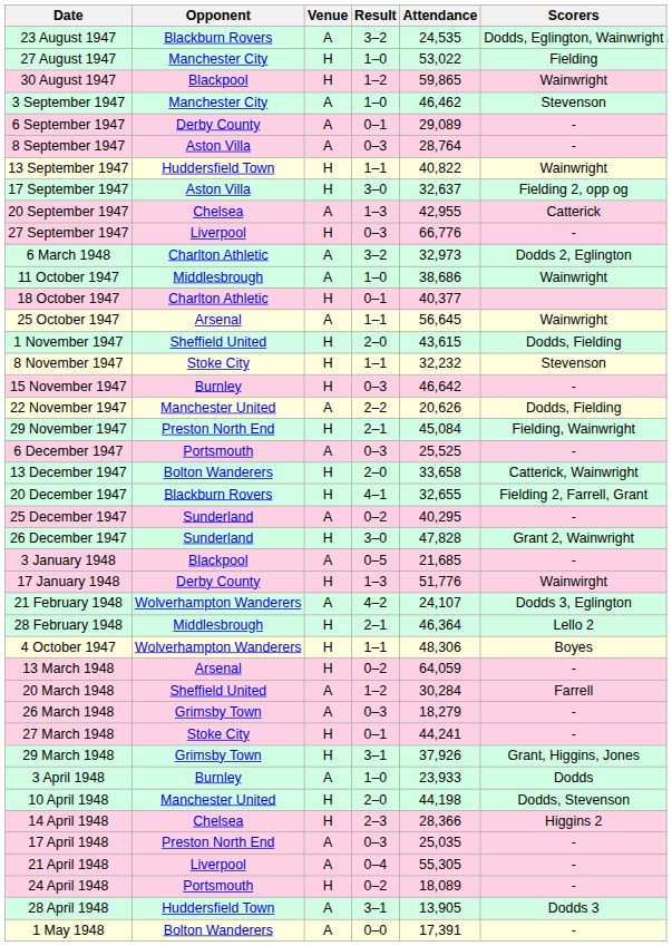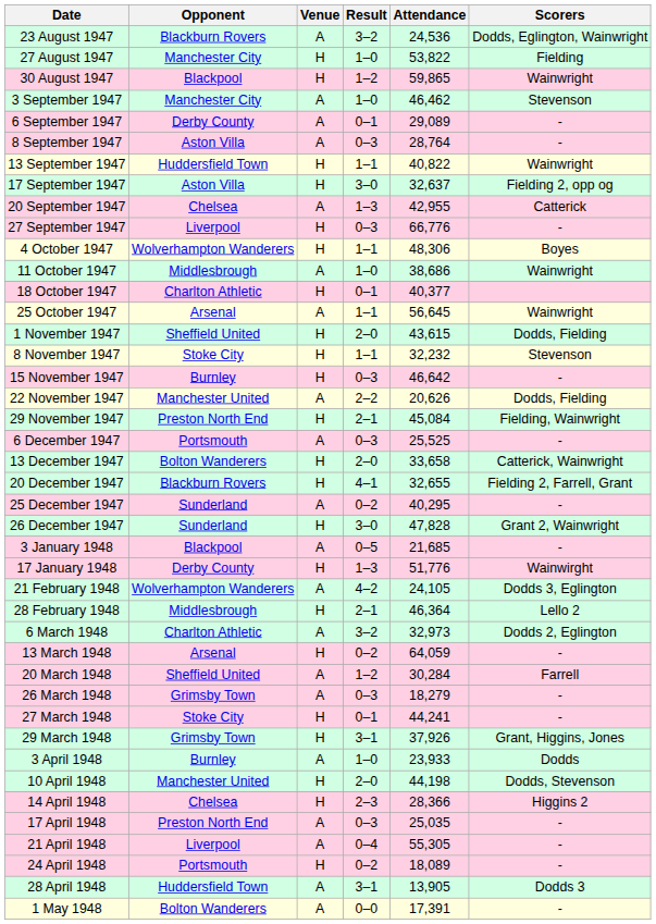 <table class="wikitable sortable" style="font-size:100%; text-align:center">
 <tr>
 <th>Date</th>
 <th>Opponent</th>
 <th>Venue</th>
 <th>Result</th>
 <th>Attendance</th>
 <th>Scorers</th>
 </tr>
 <tr style="background-color: #d0ffe3;">
 <td>23 August 1947</td>
 <td><a href='#'>Blackburn Rovers</a></td>
 <td>A</td>
 <td>3–2</td>
-<td>24,535</td>
+<td>24,536</td>
 <td>Dodds, Eglington, Wainwright</td>
 </tr>
 <tr style="background-color: #d0ffe3;">
 <td>27 August 1947</td>
 <td><a href='#'>Manchester City</a></td>
 <td>H</td>
 <td>1–0</td>
-<td>53,022</td>
+<td>53,822</td>
 <td>Fielding</td>
 </tr>
 <tr style="background-color: #ffd0e3;">
 <td>30 August 1947</td>
 <td><a href='#'>Blackpool</a></td>
 <td>H</td>
 <td>1–2</td>
 <td>59,865</td>
 <td>Wainwright</td>
 </tr>
 <tr style="background-color: #d0ffe3;">
 <td>3 September 1947</td>
 <td><a href='#'>Manchester City</a></td>
 <td>A</td>
 <td>1–0</td>
 <td>46,462</td>
 <td>Stevenson</td>
 </tr>
 <tr style="background-color: #ffd0e3;">
 <td>6 September 1947</td>
 <td><a href='#'>Derby County</a></td>
 <td>A</td>
 <td>0–1</td>
 <td>29,089</td>
 <td>-</td>
 </tr>
 <tr style="background-color: #ffd0e3;">
 <td>8 September 1947</td>
 <td><a href='#'>Aston Villa</a></td>
 <td>A</td>
 <td>0–3</td>
 <td>28,764</td>
 <td>-</td>
 </tr>
 <tr style="background-color: #ffffdd;">
 <td>13 September 1947</td>
 <td><a href='#'>Huddersfield Town</a></td>
 <td>H</td>
 <td>1–1</td>
 <td>40,822</td>
 <td>Wainwright</td>
 </tr>
 <tr style="background-color: #d0ffe3;">
 <td>17 September 1947</td>
 <td><a href='#'>Aston Villa</a></td>
 <td>H</td>
 <td>3–0</td>
 <td>32,637</td>
 <td>Fielding 2, opp og</td>
 </tr>
 <tr style="background-color: #ffd0e3;">
 <td>20 September 1947</td>
 <td><a href='#'>Chelsea</a></td>
 <td>A</td>
 <td>1–3</td>
 <td>42,955</td>
 <td>Catterick</td>
 </tr>
 <tr style="background-color: #ffd0e3;">
 <td>27 September 1947</td>
 <td><a href='#'>Liverpool</a></td>
 <td>H</td>
 <td>0–3</td>
 <td>66,776</td>
 <td>-</td>
 </tr>
-<tr style="background-color: #d0ffe3;">
-<td>6 March 1948</td>
-<td><a href='#'>Charlton Athletic</a></td>
-<td>A</td>
-<td>3–2</td>
-<td>32,973</td>
-<td>Dodds 2, Eglington</td>
+<tr style="background-color: #ffffdd;">
+<td>4 October 1947</td>
+<td><a href='#'>Wolverhampton Wanderers</a></td>
+<td>H</td>
+<td>1–1</td>
+<td>48,306</td>
+<td>Boyes</td>
 </tr>
 <tr style="background-color: #d0ffe3;">
 <td>11 October 1947</td>
 <td><a href='#'>Middlesbrough</a></td>
 <td>A</td>
 <td>1–0</td>
 <td>38,686</td>
 <td>Wainwright</td>
 </tr>
 <tr style="background-color: #ffd0e3;">
 <td>18 October 1947</td>
 <td><a href='#'>Charlton Athletic</a></td>
 <td>H</td>
 <td>0–1</td>
 <td>40,377</td>
 <td></td>
 </tr>
 <tr style="background-color: #ffffdd;">
 <td>25 October 1947</td>
 <td><a href='#'>Arsenal</a></td>
 <td>A</td>
 <td>1–1</td>
 <td>56,645</td>
 <td>Wainwright</td>
 </tr>
 <tr style="background-color: #d0ffe3;">
 <td>1 November 1947</td>
 <td><a href='#'>Sheffield United</a></td>
 <td>H</td>
 <td>2–0</td>
 <td>43,615</td>
 <td>Dodds, Fielding</td>
 </tr>
 <tr style="background-color: #ffffdd;">
 <td>8 November 1947</td>
 <td><a href='#'>Stoke City</a></td>
 <td>H</td>
 <td>1–1</td>
 <td>32,232</td>
 <td>Stevenson</td>
 </tr>
 <tr style="background-color: #ffd0e3;">
 <td>15 November 1947</td>
 <td><a href='#'>Burnley</a></td>
 <td>H</td>
 <td>0–3</td>
 <td>46,642</td>
 <td>-</td>
 </tr>
 <tr style="background-color: #ffffdd;">
 <td>22 November 1947</td>
 <td><a href='#'>Manchester United</a></td>
 <td>A</td>
 <td>2–2</td>
 <td>20,626</td>
 <td>Dodds, Fielding</td>
 </tr>
 <tr style="background-color: #d0ffe3;">
 <td>29 November 1947</td>
 <td><a href='#'>Preston North End</a></td>
 <td>H</td>
 <td>2–1</td>
 <td>45,084</td>
 <td>Fielding, Wainwright</td>
 </tr>
 <tr style="background-color: #ffd0e3;">
 <td>6 December 1947</td>
 <td><a href='#'>Portsmouth</a></td>
 <td>A</td>
 <td>0–3</td>
 <td>25,525</td>
 <td>-</td>
 </tr>
 <tr style="background-color: #d0ffe3;">
 <td>13 December 1947</td>
 <td><a href='#'>Bolton Wanderers</a></td>
 <td>H</td>
 <td>2–0</td>
 <td>33,658</td>
 <td>Catterick, Wainwright</td>
 </tr>
 <tr style="background-color: #d0ffe3;">
 <td>20 December 1947</td>
 <td><a href='#'>Blackburn Rovers</a></td>
 <td>H</td>
 <td>4–1</td>
 <td>32,655</td>
 <td>Fielding 2, Farrell, Grant</td>
 </tr>
 <tr style="background-color: #ffd0e3;">
 <td>25 December 1947</td>
 <td><a href='#'>Sunderland</a></td>
 <td>A</td>
 <td>0–2</td>
 <td>40,295</td>
 <td>-</td>
 </tr>
 <tr style="background-color: #d0ffe3;">
 <td>26 December 1947</td>
 <td><a href='#'>Sunderland</a></td>
 <td>H</td>
 <td>3–0</td>
 <td>47,828</td>
 <td>Grant 2, Wainwright</td>
 </tr>
 <tr style="background-color: #ffd0e3;">
 <td>3 January 1948</td>
 <td><a href='#'>Blackpool</a></td>
 <td>A</td>
 <td>0–5</td>
 <td>21,685</td>
 <td>-</td>
 </tr>
 <tr style="background-color: #ffd0e3;">
 <td>17 January 1948</td>
 <td><a href='#'>Derby County</a></td>
 <td>H</td>
 <td>1–3</td>
 <td>51,776</td>
 <td>Wainwirght</td>
 </tr>
 <tr style="background-color: #d0ffe3;">
 <td>21 February 1948</td>
 <td><a href='#'>Wolverhampton Wanderers</a></td>
 <td>A</td>
 <td>4–2</td>
-<td>24,107</td>
+<td>24,105</td>
 <td>Dodds 3, Eglington</td>
 </tr>
 <tr style="background-color: #d0ffe3;">
 <td>28 February 1948</td>
 <td><a href='#'>Middlesbrough</a></td>
 <td>H</td>
 <td>2–1</td>
 <td>46,364</td>
 <td>Lello 2</td>
 </tr>
-<tr style="background-color: #ffffdd;">
-<td>4 October 1947</td>
-<td><a href='#'>Wolverhampton Wanderers</a></td>
-<td>H</td>
-<td>1–1</td>
-<td>48,306</td>
-<td>Boyes</td>
+<tr style="background-color: #d0ffe3;">
+<td>6 March 1948</td>
+<td><a href='#'>Charlton Athletic</a></td>
+<td>A</td>
+<td>3–2</td>
+<td>32,973</td>
+<td>Dodds 2, Eglington</td>
 </tr>
 <tr style="background-color: #ffd0e3;">
 <td>13 March 1948</td>
 <td><a href='#'>Arsenal</a></td>
 <td>H</td>
 <td>0–2</td>
 <td>64,059</td>
 <td>-</td>
 </tr>
 <tr style="background-color: #ffd0e3;">
 <td>20 March 1948</td>
 <td><a href='#'>Sheffield United</a></td>
 <td>A</td>
 <td>1–2</td>
 <td>30,284</td>
 <td>Farrell</td>
 </tr>
 <tr style="background-color: #ffd0e3;">
 <td>26 March 1948</td>
 <td><a href='#'>Grimsby Town</a></td>
 <td>A</td>
 <td>0–3</td>
 <td>18,279</td>
 <td>-</td>
 </tr>
 <tr style="background-color: #ffd0e3;">
 <td>27 March 1948</td>
 <td><a href='#'>Stoke City</a></td>
 <td>H</td>
 <td>0–1</td>
 <td>44,241</td>
 <td>-</td>
 </tr>
 <tr style="background-color: #d0ffe3;">
 <td>29 March 1948</td>
 <td><a href='#'>Grimsby Town</a></td>
 <td>H</td>
 <td>3–1</td>
 <td>37,926</td>
 <td>Grant, Higgins, Jones</td>
 </tr>
 <tr style="background-color: #d0ffe3;">
 <td>3 April 1948</td>
 <td><a href='#'>Burnley</a></td>
 <td>A</td>
 <td>1–0</td>
 <td>23,933</td>
 <td>Dodds</td>
 </tr>
 <tr style="background-color: #d0ffe3;">
 <td>10 April 1948</td>
 <td><a href='#'>Manchester United</a></td>
 <td>H</td>
 <td>2–0</td>
 <td>44,198</td>
 <td>Dodds, Stevenson</td>
 </tr>
 <tr style="background-color: #ffd0e3;">
 <td>14 April 1948</td>
 <td><a href='#'>Chelsea</a></td>
 <td>H</td>
 <td>2–3</td>
 <td>28,366</td>
 <td>Higgins 2</td>
 </tr>
 <tr style="background-color: #ffd0e3;">
 <td>17 April 1948</td>
 <td><a href='#'>Preston North End</a></td>
 <td>A</td>
 <td>0–3</td>
 <td>25,035</td>
 <td>-</td>
 </tr>
 <tr style="background-color: #ffd0e3;">
 <td>21 April 1948</td>
 <td><a href='#'>Liverpool</a></td>
 <td>A</td>
 <td>0–4</td>
 <td>55,305</td>
 <td>-</td>
 </tr>
 <tr style="background-color: #ffd0e3;">
 <td>24 April 1948</td>
 <td><a href='#'>Portsmouth</a></td>
 <td>H</td>
 <td>0–2</td>
 <td>18,089</td>
 <td>-</td>
 </tr>
 <tr style="background-color: #d0ffe3;">
 <td>28 April 1948</td>
 <td><a href='#'>Huddersfield Town</a></td>
 <td>A</td>
 <td>3–1</td>
 <td>13,905</td>
 <td>Dodds 3</td>
 </tr>
 <tr style="background-color: #ffffdd;">
 <td>1 May 1948</td>
 <td><a href='#'>Bolton Wanderers</a></td>
 <td>A</td>
 <td>0–0</td>
 <td>17,391</td>
 <td>-</td>
 </tr>
 </table>
